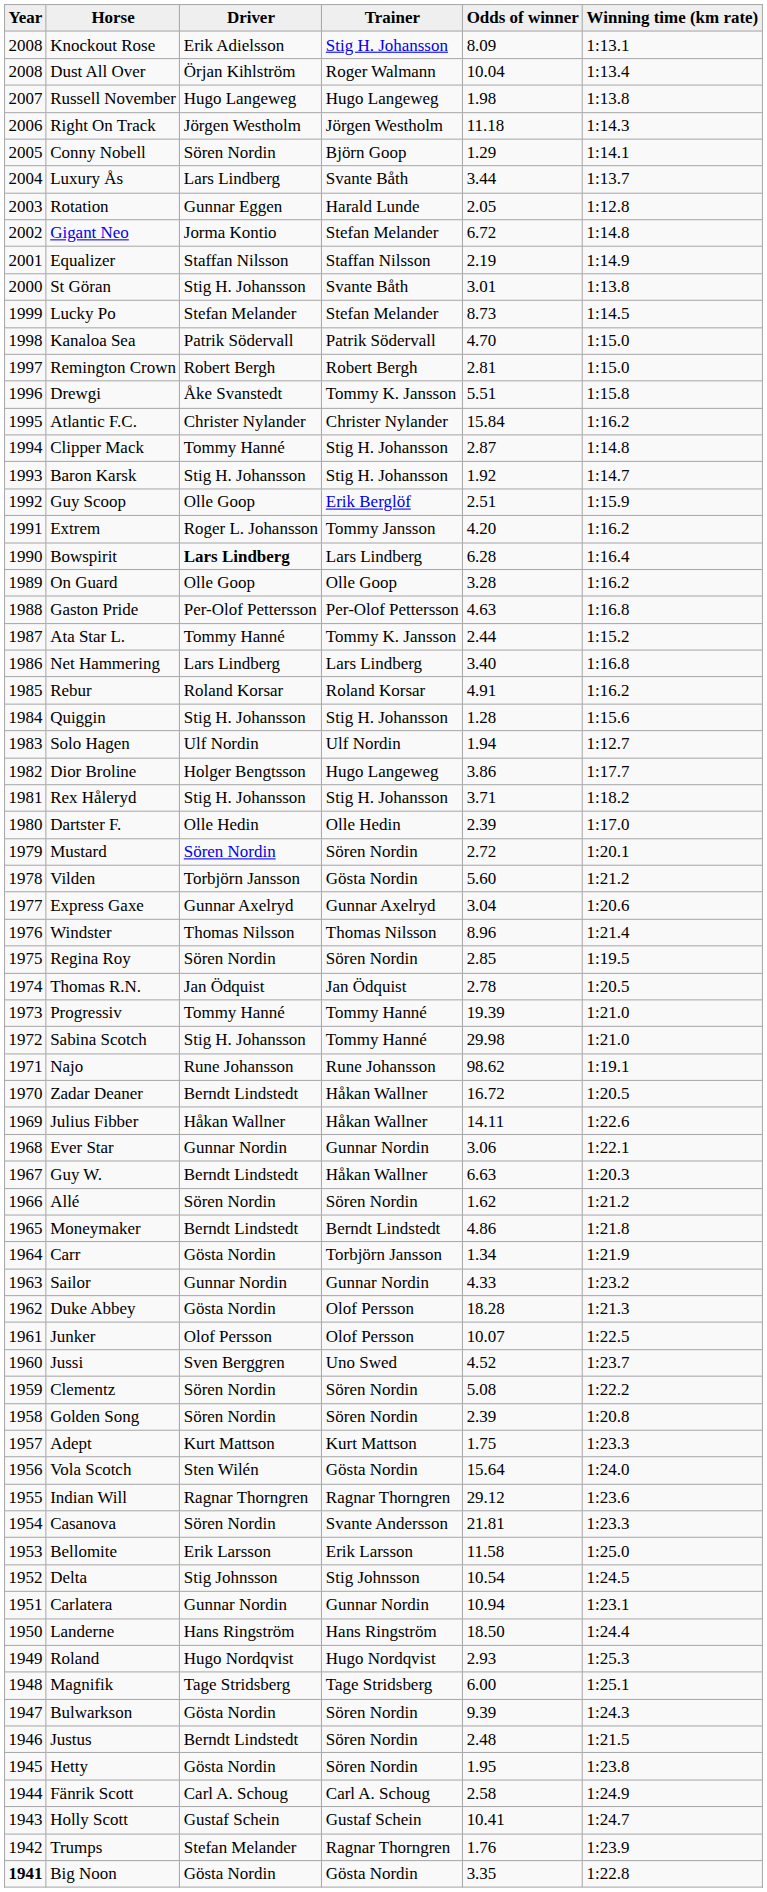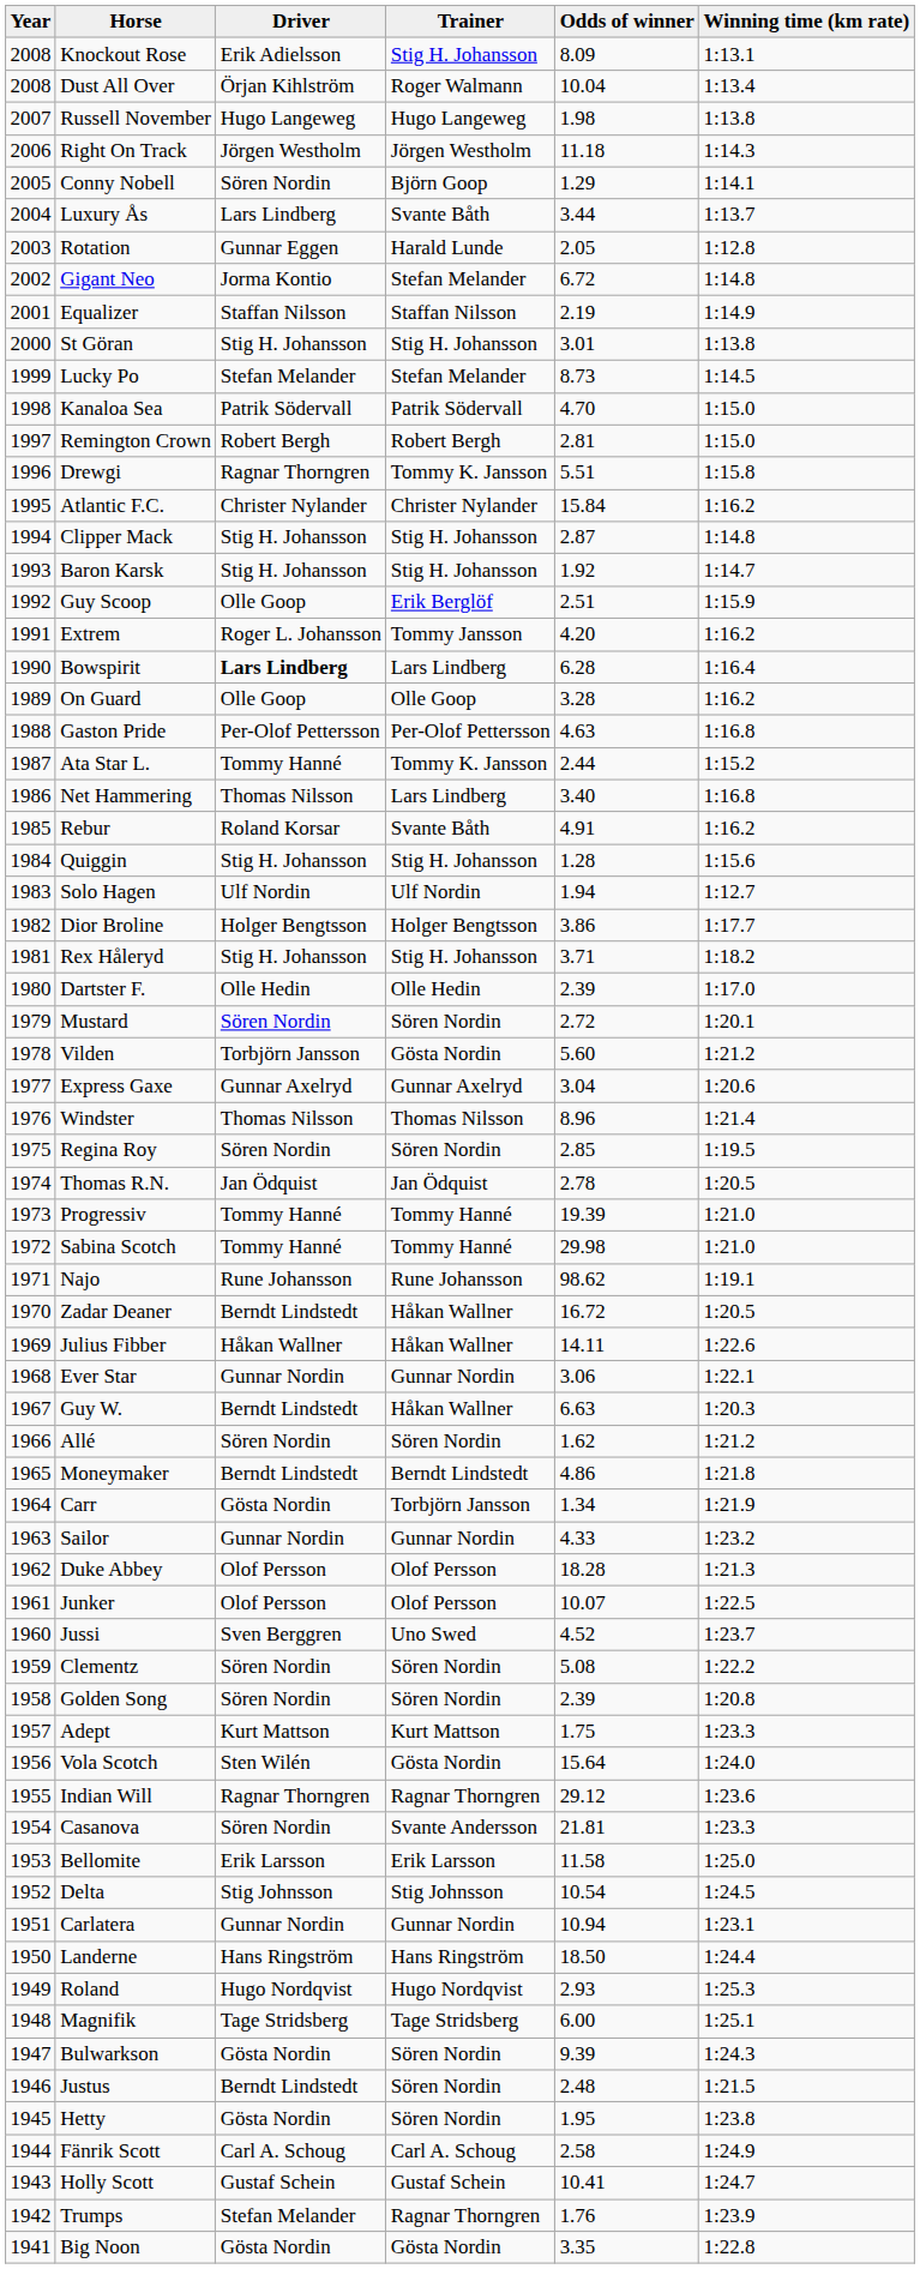 <table class="wikitable">
 <tr ---- align="center">
 <th align="left" style="background:#efefef;">Year</th>
 <th align="left" style="background:#efefef;">Horse</th>
 <th align="left" style="background:#efefef;">Driver</th>
 <th align="left" style="background:#efefef;">Trainer</th>
 <th align="left" style="background:#efefef;">Odds of winner</th>
 <th align="left" style="background:#efefef;">Winning time (km rate)</th>
 </tr>
 <tr ---->
 <td>2008</td>
 <td>Knockout Rose</td>
 <td>Erik Adielsson</td>
 <td><a href='#'>Stig H. Johansson</a></td>
 <td>8.09</td>
 <td>1:13.1</td>
 </tr>
 <tr ---->
 <td>2008</td>
 <td>Dust All Over</td>
 <td>Örjan Kihlström</td>
 <td>Roger Walmann</td>
 <td>10.04</td>
 <td>1:13.4</td>
 </tr>
 <tr ---->
 <td>2007</td>
 <td>Russell November</td>
 <td>Hugo Langeweg</td>
 <td>Hugo Langeweg</td>
 <td>1.98</td>
 <td>1:13.8</td>
 </tr>
 <tr ---->
 <td>2006</td>
 <td>Right On Track</td>
 <td>Jörgen Westholm</td>
 <td>Jörgen Westholm</td>
 <td>11.18</td>
 <td>1:14.3</td>
 </tr>
 <tr ---->
 <td>2005</td>
 <td>Conny Nobell</td>
 <td>Sören Nordin</td>
 <td>Björn Goop</td>
 <td>1.29</td>
 <td>1:14.1</td>
 </tr>
 <tr ---->
 <td>2004</td>
 <td>Luxury Ås</td>
 <td>Lars Lindberg</td>
 <td>Svante Båth</td>
 <td>3.44</td>
 <td>1:13.7</td>
 </tr>
 <tr ---->
 <td>2003</td>
 <td>Rotation</td>
 <td>Gunnar Eggen</td>
 <td>Harald Lunde</td>
 <td>2.05</td>
 <td>1:12.8</td>
 </tr>
 <tr ---->
 <td>2002</td>
 <td><a href='#'>Gigant Neo</a></td>
 <td>Jorma Kontio</td>
 <td>Stefan Melander</td>
 <td>6.72</td>
 <td>1:14.8</td>
 </tr>
 <tr ---->
 <td>2001</td>
 <td>Equalizer</td>
 <td>Staffan Nilsson</td>
 <td>Staffan Nilsson</td>
 <td>2.19</td>
 <td>1:14.9</td>
 </tr>
 <tr ---->
 <td>2000</td>
 <td>St Göran</td>
 <td>Stig H. Johansson</td>
-<td>Svante Båth</td>
+<td>Stig H. Johansson</td>
 <td>3.01</td>
 <td>1:13.8</td>
 </tr>
 <tr ---->
 <td>1999</td>
 <td>Lucky Po</td>
 <td>Stefan Melander</td>
 <td>Stefan Melander</td>
 <td>8.73</td>
 <td>1:14.5</td>
 </tr>
 <tr ---->
 <td>1998</td>
 <td>Kanaloa Sea</td>
 <td>Patrik Södervall</td>
 <td>Patrik Södervall</td>
 <td>4.70</td>
 <td>1:15.0</td>
 </tr>
 <tr ---->
 <td>1997</td>
 <td>Remington Crown</td>
 <td>Robert Bergh</td>
 <td>Robert Bergh</td>
 <td>2.81</td>
 <td>1:15.0</td>
 </tr>
 <tr ---->
 <td>1996</td>
 <td>Drewgi</td>
-<td>Åke Svanstedt</td>
+<td>Ragnar Thorngren</td>
 <td>Tommy K. Jansson</td>
 <td>5.51</td>
 <td>1:15.8</td>
 </tr>
 <tr ---->
 <td>1995</td>
 <td>Atlantic F.C.</td>
 <td>Christer Nylander</td>
 <td>Christer Nylander</td>
 <td>15.84</td>
 <td>1:16.2</td>
 </tr>
 <tr ---->
 <td>1994</td>
 <td>Clipper Mack</td>
-<td>Tommy Hanné</td>
+<td>Stig H. Johansson</td>
 <td>Stig H. Johansson</td>
 <td>2.87</td>
 <td>1:14.8</td>
 </tr>
 <tr ---->
 <td>1993</td>
 <td>Baron Karsk</td>
 <td>Stig H. Johansson</td>
 <td>Stig H. Johansson</td>
 <td>1.92</td>
 <td>1:14.7</td>
 </tr>
 <tr ---->
 <td>1992</td>
 <td>Guy Scoop</td>
 <td>Olle Goop</td>
 <td><a href='#'>Erik Berglöf</a></td>
 <td>2.51</td>
 <td>1:15.9</td>
 </tr>
 <tr ---->
 <td>1991</td>
 <td>Extrem</td>
 <td>Roger L. Johansson</td>
 <td>Tommy Jansson</td>
 <td>4.20</td>
 <td>1:16.2</td>
 </tr>
 <tr ---->
 <td>1990</td>
 <td>Bowspirit</td>
 <td><strong>Lars Lindberg</strong></td>
 <td>Lars Lindberg</td>
 <td>6.28</td>
 <td>1:16.4</td>
 </tr>
 <tr ---->
 <td>1989</td>
 <td>On Guard</td>
 <td>Olle Goop</td>
 <td>Olle Goop</td>
 <td>3.28</td>
 <td>1:16.2</td>
 </tr>
 <tr ---->
 <td>1988</td>
 <td>Gaston Pride</td>
 <td>Per-Olof Pettersson</td>
 <td>Per-Olof Pettersson</td>
 <td>4.63</td>
 <td>1:16.8</td>
 </tr>
 <tr ---->
 <td>1987</td>
 <td>Ata Star L.</td>
 <td>Tommy Hanné</td>
 <td>Tommy K. Jansson</td>
 <td>2.44</td>
 <td>1:15.2</td>
 </tr>
 <tr ---->
 <td>1986</td>
 <td>Net Hammering</td>
-<td>Lars Lindberg</td>
+<td>Thomas Nilsson</td>
 <td>Lars Lindberg</td>
 <td>3.40</td>
 <td>1:16.8</td>
 </tr>
 <tr ---->
 <td>1985</td>
 <td>Rebur</td>
 <td>Roland Korsar</td>
-<td>Roland Korsar</td>
+<td>Svante Båth</td>
 <td>4.91</td>
 <td>1:16.2</td>
 </tr>
 <tr ---->
 <td>1984</td>
 <td>Quiggin</td>
 <td>Stig H. Johansson</td>
 <td>Stig H. Johansson</td>
 <td>1.28</td>
 <td>1:15.6</td>
 </tr>
 <tr ---->
 <td>1983</td>
 <td>Solo Hagen</td>
 <td>Ulf Nordin</td>
 <td>Ulf Nordin</td>
 <td>1.94</td>
 <td>1:12.7</td>
 </tr>
 <tr ---->
 <td>1982</td>
 <td>Dior Broline</td>
 <td>Holger Bengtsson</td>
-<td>Hugo Langeweg</td>
+<td>Holger Bengtsson</td>
 <td>3.86</td>
 <td>1:17.7</td>
 </tr>
 <tr ---->
 <td>1981</td>
 <td>Rex Håleryd</td>
 <td>Stig H. Johansson</td>
 <td>Stig H. Johansson</td>
 <td>3.71</td>
 <td>1:18.2</td>
 </tr>
 <tr ---->
 <td>1980</td>
 <td>Dartster F.</td>
 <td>Olle Hedin</td>
 <td>Olle Hedin</td>
 <td>2.39</td>
 <td>1:17.0</td>
 </tr>
 <tr ---->
 <td>1979</td>
 <td>Mustard</td>
 <td><a href='#'>Sören Nordin</a></td>
 <td>Sören Nordin</td>
 <td>2.72</td>
 <td>1:20.1</td>
 </tr>
 <tr ---->
 <td>1978</td>
 <td>Vilden</td>
 <td>Torbjörn Jansson</td>
 <td>Gösta Nordin</td>
 <td>5.60</td>
 <td>1:21.2</td>
 </tr>
 <tr ---->
 <td>1977</td>
 <td>Express Gaxe</td>
 <td>Gunnar Axelryd</td>
 <td>Gunnar Axelryd</td>
 <td>3.04</td>
 <td>1:20.6</td>
 </tr>
 <tr ---->
 <td>1976</td>
 <td>Windster</td>
 <td>Thomas Nilsson</td>
 <td>Thomas Nilsson</td>
 <td>8.96</td>
 <td>1:21.4</td>
 </tr>
 <tr ---->
 <td>1975</td>
 <td>Regina Roy</td>
 <td>Sören Nordin</td>
 <td>Sören Nordin</td>
 <td>2.85</td>
 <td>1:19.5</td>
 </tr>
 <tr ---->
 <td>1974</td>
 <td>Thomas R.N.</td>
 <td>Jan Ödquist</td>
 <td>Jan Ödquist</td>
 <td>2.78</td>
 <td>1:20.5</td>
 </tr>
 <tr ---->
 <td>1973</td>
 <td>Progressiv</td>
 <td>Tommy Hanné</td>
 <td>Tommy Hanné</td>
 <td>19.39</td>
 <td>1:21.0</td>
 </tr>
 <tr ---->
 <td>1972</td>
 <td>Sabina Scotch</td>
-<td>Stig H. Johansson</td>
+<td>Tommy Hanné</td>
 <td>Tommy Hanné</td>
 <td>29.98</td>
 <td>1:21.0</td>
 </tr>
 <tr ---->
 <td>1971</td>
 <td>Najo</td>
 <td>Rune Johansson</td>
 <td>Rune Johansson</td>
 <td>98.62</td>
 <td>1:19.1</td>
 </tr>
 <tr ---->
 <td>1970</td>
 <td>Zadar Deaner</td>
 <td>Berndt Lindstedt</td>
 <td>Håkan Wallner</td>
 <td>16.72</td>
 <td>1:20.5</td>
 </tr>
 <tr ---->
 <td>1969</td>
 <td>Julius Fibber</td>
 <td>Håkan Wallner</td>
 <td>Håkan Wallner</td>
 <td>14.11</td>
 <td>1:22.6</td>
 </tr>
 <tr ---->
 <td>1968</td>
 <td>Ever Star</td>
 <td>Gunnar Nordin</td>
 <td>Gunnar Nordin</td>
 <td>3.06</td>
 <td>1:22.1</td>
 </tr>
 <tr ---->
 <td>1967</td>
 <td>Guy W.</td>
 <td>Berndt Lindstedt</td>
 <td>Håkan Wallner</td>
 <td>6.63</td>
 <td>1:20.3</td>
 </tr>
 <tr ---->
 <td>1966</td>
 <td>Allé</td>
 <td>Sören Nordin</td>
 <td>Sören Nordin</td>
 <td>1.62</td>
 <td>1:21.2</td>
 </tr>
 <tr ---->
 <td>1965</td>
 <td>Moneymaker</td>
 <td>Berndt Lindstedt</td>
 <td>Berndt Lindstedt</td>
 <td>4.86</td>
 <td>1:21.8</td>
 </tr>
 <tr ---->
 <td>1964</td>
 <td>Carr</td>
 <td>Gösta Nordin</td>
 <td>Torbjörn Jansson</td>
 <td>1.34</td>
 <td>1:21.9</td>
 </tr>
 <tr ---->
 <td>1963</td>
 <td>Sailor</td>
 <td>Gunnar Nordin</td>
 <td>Gunnar Nordin</td>
 <td>4.33</td>
 <td>1:23.2</td>
 </tr>
 <tr ---->
 <td>1962</td>
 <td>Duke Abbey</td>
-<td>Gösta Nordin</td>
+<td>Olof Persson</td>
 <td>Olof Persson</td>
 <td>18.28</td>
 <td>1:21.3</td>
 </tr>
 <tr ---->
 <td>1961</td>
 <td>Junker</td>
 <td>Olof Persson</td>
 <td>Olof Persson</td>
 <td>10.07</td>
 <td>1:22.5</td>
 </tr>
 <tr ---->
 <td>1960</td>
 <td>Jussi</td>
 <td>Sven Berggren</td>
 <td>Uno Swed</td>
 <td>4.52</td>
 <td>1:23.7</td>
 </tr>
 <tr ---->
 <td>1959</td>
 <td>Clementz</td>
 <td>Sören Nordin</td>
 <td>Sören Nordin</td>
 <td>5.08</td>
 <td>1:22.2</td>
 </tr>
 <tr ---->
 <td>1958</td>
 <td>Golden Song</td>
 <td>Sören Nordin</td>
 <td>Sören Nordin</td>
 <td>2.39</td>
 <td>1:20.8</td>
 </tr>
 <tr ---->
 <td>1957</td>
 <td>Adept</td>
 <td>Kurt Mattson</td>
 <td>Kurt Mattson</td>
 <td>1.75</td>
 <td>1:23.3</td>
 </tr>
 <tr ---->
 <td>1956</td>
 <td>Vola Scotch</td>
 <td>Sten Wilén</td>
 <td>Gösta Nordin</td>
 <td>15.64</td>
 <td>1:24.0</td>
 </tr>
 <tr ---->
 <td>1955</td>
 <td>Indian Will</td>
 <td>Ragnar Thorngren</td>
 <td>Ragnar Thorngren</td>
 <td>29.12</td>
 <td>1:23.6</td>
 </tr>
 <tr ---->
 <td>1954</td>
 <td>Casanova</td>
 <td>Sören Nordin</td>
 <td>Svante Andersson</td>
 <td>21.81</td>
 <td>1:23.3</td>
 </tr>
 <tr ---->
 <td>1953</td>
 <td>Bellomite</td>
 <td>Erik Larsson</td>
 <td>Erik Larsson</td>
 <td>11.58</td>
 <td>1:25.0</td>
 </tr>
 <tr ---->
 <td>1952</td>
 <td>Delta</td>
 <td>Stig Johnsson</td>
 <td>Stig Johnsson</td>
 <td>10.54</td>
 <td>1:24.5</td>
 </tr>
 <tr ---->
 <td>1951</td>
 <td>Carlatera</td>
 <td>Gunnar Nordin</td>
 <td>Gunnar Nordin</td>
 <td>10.94</td>
 <td>1:23.1</td>
 </tr>
 <tr ---->
 <td>1950</td>
 <td>Landerne</td>
 <td>Hans Ringström</td>
 <td>Hans Ringström</td>
 <td>18.50</td>
 <td>1:24.4</td>
 </tr>
 <tr ---->
 <td>1949</td>
 <td>Roland</td>
 <td>Hugo Nordqvist</td>
 <td>Hugo Nordqvist</td>
 <td>2.93</td>
 <td>1:25.3</td>
 </tr>
 <tr ---->
 <td>1948</td>
 <td>Magnifik</td>
 <td>Tage Stridsberg</td>
 <td>Tage Stridsberg</td>
 <td>6.00</td>
 <td>1:25.1</td>
 </tr>
 <tr ---->
 <td>1947</td>
 <td>Bulwarkson</td>
 <td>Gösta Nordin</td>
 <td>Sören Nordin</td>
 <td>9.39</td>
 <td>1:24.3</td>
 </tr>
 <tr ---->
 <td>1946</td>
 <td>Justus</td>
 <td>Berndt Lindstedt</td>
 <td>Sören Nordin</td>
 <td>2.48</td>
 <td>1:21.5</td>
 </tr>
 <tr ---->
 <td>1945</td>
 <td>Hetty</td>
 <td>Gösta Nordin</td>
 <td>Sören Nordin</td>
 <td>1.95</td>
 <td>1:23.8</td>
 </tr>
 <tr ---->
 <td>1944</td>
 <td>Fänrik Scott</td>
 <td>Carl A. Schoug</td>
 <td>Carl A. Schoug</td>
 <td>2.58</td>
 <td>1:24.9</td>
 </tr>
 <tr ---->
 <td>1943</td>
 <td>Holly Scott</td>
 <td>Gustaf Schein</td>
 <td>Gustaf Schein</td>
 <td>10.41</td>
 <td>1:24.7</td>
 </tr>
 <tr ---->
 <td>1942</td>
 <td>Trumps</td>
 <td>Stefan Melander</td>
 <td>Ragnar Thorngren</td>
 <td>1.76</td>
 <td>1:23.9</td>
 </tr>
 <tr ---->
-<td><strong>1941</strong></td>
+<td>1941</td>
 <td>Big Noon</td>
 <td>Gösta Nordin</td>
 <td>Gösta Nordin</td>
 <td>3.35</td>
 <td>1:22.8</td>
 </tr>
 </table>
